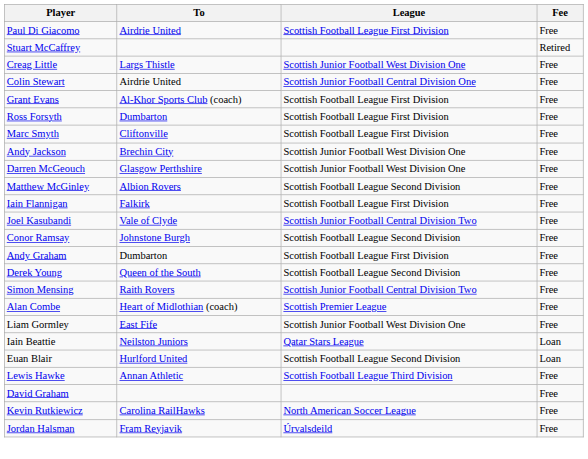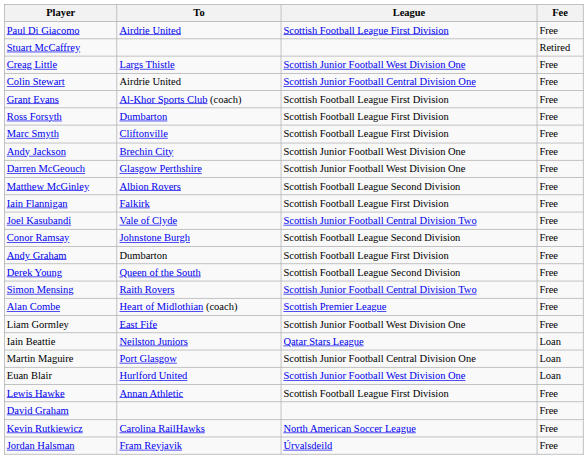 <table class="wikitable" style="text-align:center; font-size:95%;width:95%; text-align:left">
 <tr>
 <th>Player</th>
 <th>To</th>
 <th>League</th>
 <th>Fee</th>
 </tr>
 <tr>
 <td> <a href='#'>Paul Di Giacomo</a></td>
 <td> <a href='#'>Airdrie United</a></td>
 <td><a href='#'>Scottish Football League First Division</a></td>
 <td>Free</td>
 </tr>
 <tr>
 <td> <a href='#'>Stuart McCaffrey</a></td>
 <td></td>
 <td></td>
 <td>Retired</td>
 </tr>
 <tr>
 <td> <a href='#'>Creag Little</a></td>
 <td> <a href='#'>Largs Thistle</a></td>
 <td><a href='#'>Scottish Junior Football West Division One</a></td>
 <td>Free</td>
 </tr>
 <tr>
 <td> <a href='#'>Colin Stewart</a></td>
 <td> Airdrie United</td>
 <td><a href='#'>Scottish Junior Football Central Division One</a></td>
 <td>Free</td>
 </tr>
 <tr>
 <td> <a href='#'>Grant Evans</a></td>
 <td> <a href='#'>Al-Khor Sports Club</a> (coach)</td>
 <td>Scottish Football League First Division</td>
 <td>Free</td>
 </tr>
 <tr>
 <td> <a href='#'>Ross Forsyth</a></td>
 <td> <a href='#'>Dumbarton</a></td>
 <td>Scottish Football League First Division</td>
 <td>Free</td>
 </tr>
 <tr>
 <td> <a href='#'>Marc Smyth</a></td>
 <td> <a href='#'>Cliftonville</a></td>
 <td>Scottish Football League First Division</td>
 <td>Free</td>
 </tr>
 <tr>
 <td> <a href='#'>Andy Jackson</a></td>
 <td> <a href='#'>Brechin City</a></td>
 <td>Scottish Junior Football West Division One</td>
 <td>Free</td>
 </tr>
 <tr>
 <td> <a href='#'>Darren McGeouch</a></td>
 <td> <a href='#'>Glasgow Perthshire</a></td>
 <td>Scottish Junior Football West Division One</td>
 <td>Free</td>
 </tr>
 <tr>
 <td> <a href='#'>Matthew McGinley</a></td>
 <td> <a href='#'>Albion Rovers</a></td>
 <td>Scottish Football League Second Division</td>
 <td>Free</td>
 </tr>
 <tr>
 <td> <a href='#'>Iain Flannigan</a></td>
 <td> <a href='#'>Falkirk</a></td>
 <td>Scottish Football League First Division</td>
 <td>Free</td>
 </tr>
 <tr>
 <td> <a href='#'>Joel Kasubandi</a></td>
 <td> <a href='#'>Vale of Clyde</a></td>
 <td><a href='#'>Scottish Junior Football Central Division Two</a></td>
 <td>Free</td>
 </tr>
 <tr>
 <td> <a href='#'>Conor Ramsay</a></td>
 <td> <a href='#'>Johnstone Burgh</a></td>
 <td>Scottish Football League Second Division</td>
 <td>Free</td>
 </tr>
 <tr>
 <td> <a href='#'>Andy Graham</a></td>
 <td> Dumbarton</td>
 <td>Scottish Football League First Division</td>
 <td>Free</td>
 </tr>
 <tr>
 <td> <a href='#'>Derek Young</a></td>
 <td> <a href='#'>Queen of the South</a></td>
 <td>Scottish Football League Second Division</td>
 <td>Free</td>
 </tr>
 <tr>
 <td> <a href='#'>Simon Mensing</a></td>
 <td> <a href='#'>Raith Rovers</a></td>
 <td><a href='#'>Scottish Junior Football Central Division Two</a></td>
 <td>Free</td>
 </tr>
 <tr>
 <td> <a href='#'>Alan Combe</a></td>
 <td> <a href='#'>Heart of Midlothian</a> (coach)</td>
 <td><a href='#'>Scottish Premier League</a></td>
 <td>Free</td>
 </tr>
 <tr>
 <td> Liam Gormley</td>
 <td> <a href='#'>East Fife</a></td>
 <td>Scottish Junior Football West Division One</td>
 <td>Free</td>
 </tr>
 <tr>
 <td> Iain Beattie</td>
 <td> <a href='#'>Neilston Juniors</a></td>
 <td><a href='#'>Qatar Stars League</a></td>
 <td>Loan</td>
 </tr>
 <tr>
+<td> Martin Maguire</td>
+<td> <a href='#'>Port Glasgow</a></td>
+<td>Scottish Junior Football Central Division One</td>
+<td>Loan</td>
+</tr>
+<tr>
 <td> Euan Blair</td>
 <td> <a href='#'>Hurlford United</a></td>
-<td>Scottish Football League Second Division</td>
+<td><a href='#'>Scottish Junior Football West Division One</a></td>
 <td>Loan</td>
 </tr>
 <tr>
 <td> <a href='#'>Lewis Hawke</a></td>
 <td> <a href='#'>Annan Athletic</a></td>
-<td><a href='#'>Scottish Football League Third Division</a></td>
+<td>Scottish Football League First Division</td>
 <td>Free</td>
 </tr>
 <tr>
 <td> <a href='#'>David Graham</a></td>
 <td></td>
 <td></td>
 <td>Free</td>
 </tr>
 <tr>
 <td> <a href='#'>Kevin Rutkiewicz</a></td>
 <td> <a href='#'>Carolina RailHawks</a></td>
 <td><a href='#'>North American Soccer League</a></td>
 <td>Free</td>
 </tr>
 <tr>
 <td> <a href='#'>Jordan Halsman</a></td>
 <td> <a href='#'>Fram Reyjavik</a></td>
 <td><a href='#'>Úrvalsdeild</a></td>
 <td>Free</td>
 </tr>
 </table>
